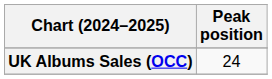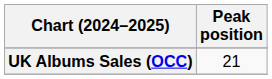 <table class="wikitable sortable plainrowheaders" style="text-align:center">
 <tr>
 <th scope="col">Chart (2024–2025)</th>
 <th scope="col">Peak<br>position</th>
 </tr>
 <tr>
 </tr>
 <tr>
 <th scope="row">UK Albums Sales (<a href='#'>OCC</a>)</th>
-<td>24</td>
+<td>21</td>
 </tr>
 <tr>
 </tr>
 </table>
